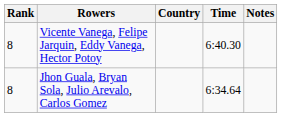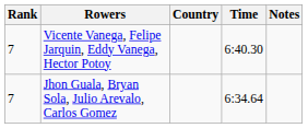 <table class="wikitable" width=60%>
 <tr>
 <th>Rank</th>
 <th>Rowers</th>
 <th>Country</th>
 <th>Time</th>
 <th>Notes</th>
 </tr>
 <tr>
-<td>8</td>
+<td>7</td>
 <td><a href='#'>Vicente Vanega</a>, <a href='#'>Felipe Jarquin</a>, <a href='#'>Eddy Vanega</a>, <a href='#'>Hector Potoy</a></td>
 <td></td>
 <td>6:40.30</td>
 <td></td>
 </tr>
 <tr>
-<td>8</td>
+<td>7</td>
 <td><a href='#'>Jhon Guala</a>, <a href='#'>Bryan Sola</a>, <a href='#'>Julio Arevalo</a>, <a href='#'>Carlos Gomez</a></td>
 <td></td>
 <td>6:34.64</td>
 <td></td>
 </tr>
 </table>
